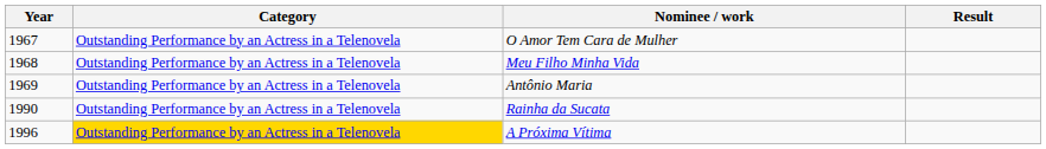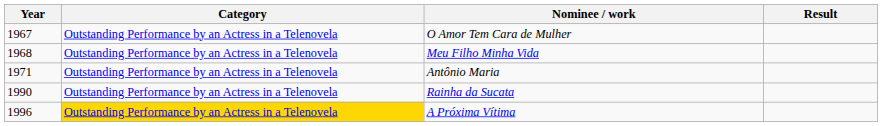 <table class=wikitable>
 <tr>
 <th Width=5%>Year</th>
 <th Width=32%>Category</th>
 <th Width=30%>Nominee / work</th>
 <th Width=10%>Result</th>
 </tr>
 <tr>
 <td>1967</td>
 <td><a href='#'>Outstanding Performance by an Actress in a Telenovela</a></td>
 <td><em>O Amor Tem Cara de Mulher</em></td>
 <td></td>
 </tr>
 <tr>
 <td>1968</td>
 <td><a href='#'>Outstanding Performance by an Actress in a Telenovela</a></td>
 <td><em><a href='#'>Meu Filho Minha Vida</a></em></td>
 <td></td>
 </tr>
 <tr>
-<td>1969</td>
+<td>1971</td>
 <td><a href='#'>Outstanding Performance by an Actress in a Telenovela</a></td>
 <td><em>Antônio Maria</em></td>
 <td></td>
 </tr>
 <tr>
 <td>1990</td>
 <td><a href='#'>Outstanding Performance by an Actress in a Telenovela</a></td>
 <td><em><a href='#'>Rainha da Sucata</a></em></td>
 <td></td>
 </tr>
 <tr>
 <td>1996</td>
 <td style="background: gold;"><a href='#'>Outstanding Performance by an Actress in a Telenovela</a></td>
 <td><em><a href='#'>A Próxima Vítima</a></em></td>
 <td></td>
 </tr>
 </table>
